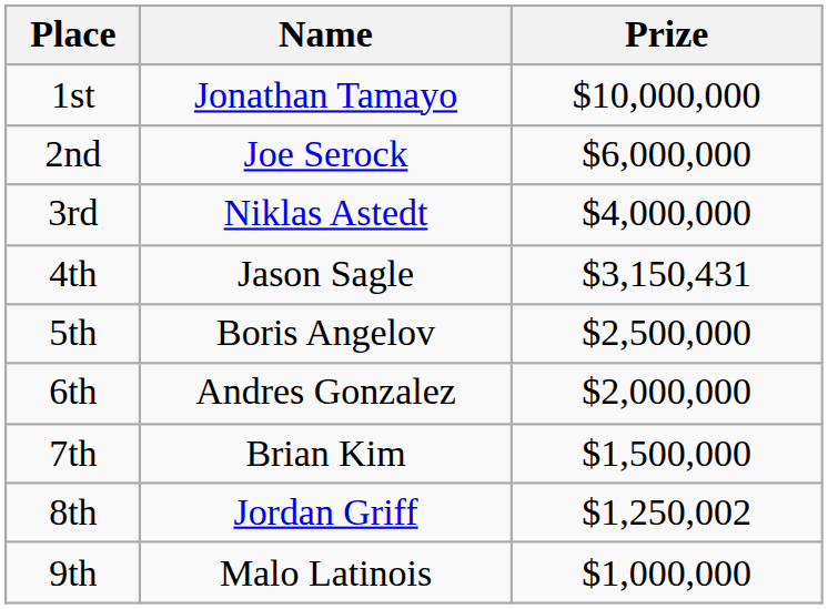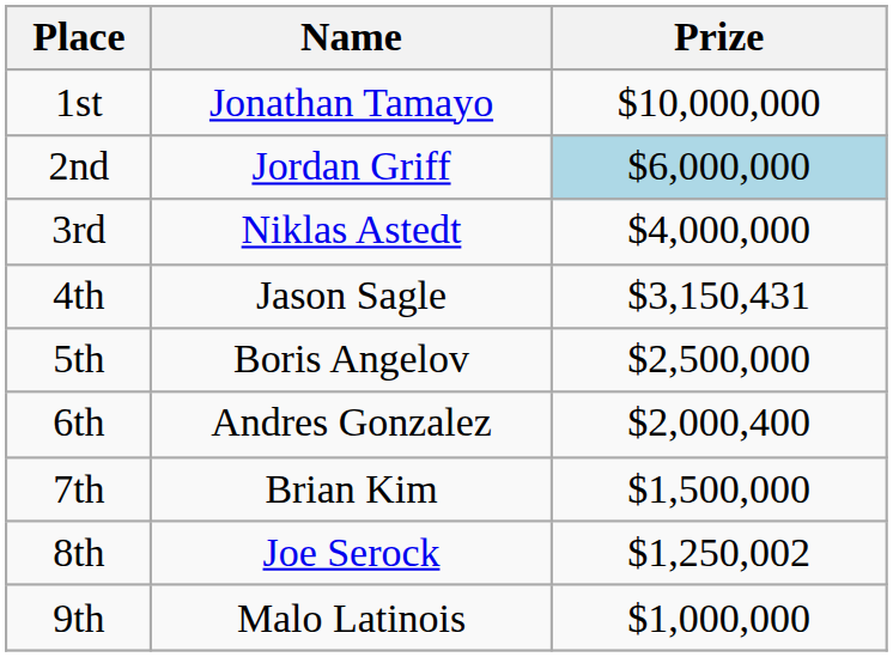 <table class="wikitable">
 <tr>
 <th width="50">Place</th>
 <th width="150">Name</th>
 <th width="125">Prize</th>
 </tr>
 <tr>
 <td align=center>1st</td>
 <td align=center> <a href='#'>Jonathan Tamayo</a></td>
 <td align=center>$10,000,000</td>
 </tr>
 <tr>
 <td align=center>2nd</td>
-<td align=center> <a href='#'>Joe Serock</a></td>
-<td align=center>$6,000,000</td>
+<td align=center> <a href='#'>Jordan Griff</a></td>
+<td align=center style="background: lightblue;">$6,000,000</td>
 </tr>
 <tr>
 <td align=center>3rd</td>
 <td align=center> <a href='#'>Niklas Astedt</a></td>
 <td align=center>$4,000,000</td>
 </tr>
 <tr>
 <td align=center>4th</td>
 <td align=center> Jason Sagle</td>
 <td align=center>$3,150,431</td>
 </tr>
 <tr>
 <td align=center>5th</td>
 <td align=center> Boris Angelov</td>
 <td align=center>$2,500,000</td>
 </tr>
 <tr>
 <td align=center>6th</td>
 <td align=center> Andres Gonzalez</td>
-<td align=center>$2,000,000</td>
+<td align=center>$2,000,400</td>
 </tr>
 <tr>
 <td align=center>7th</td>
 <td align=center> Brian Kim</td>
 <td align=center>$1,500,000</td>
 </tr>
 <tr>
 <td align=center>8th</td>
-<td align=center> <a href='#'>Jordan Griff</a></td>
+<td align=center> <a href='#'>Joe Serock</a></td>
 <td align=center>$1,250,002</td>
 </tr>
 <tr>
 <td align=center>9th</td>
 <td align=center> Malo Latinois</td>
 <td align=center>$1,000,000</td>
 </tr>
 </table>
